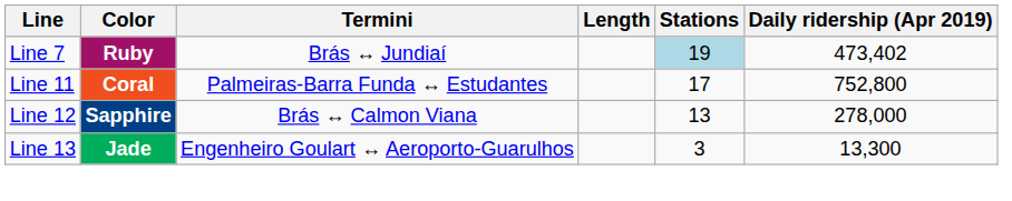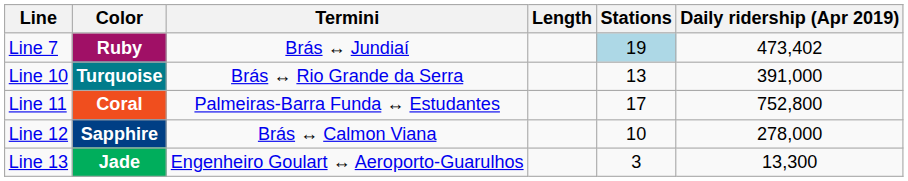 <table class="wikitable">
 <tr>
 <th align="center">Line</th>
 <th align="center">Color</th>
 <th align="center">Termini</th>
 <th align="center">Length</th>
 <th align="center">Stations</th>
 <th align="center">Daily ridership (Apr 2019)</th>
 </tr>
 <tr>
 <td><a href='#'>Line 7</a></td>
 <td align="center" style="color:white" bgcolor="#a01066"><strong>Ruby</strong></td>
 <td align="center"><a href='#'>Brás</a> ↔ <a href='#'>Jundiaí</a></td>
 <td align="center"></td>
 <td align="center" style="background: lightblue;">19</td>
 <td align="center">473,402</td>
 </tr>
 <tr>
+<td><a href='#'>Line 10</a></td>
+<td align="center" style="color:white" bgcolor="#017c8b"><strong>Turquoise</strong></td>
+<td align="center"><a href='#'>Brás</a> ↔ <a href='#'>Rio Grande da Serra</a></td>
+<td align="center"></td>
+<td align="center">13</td>
+<td align="center">391,000</td>
+</tr>
+<tr>
 <td><a href='#'>Line 11</a></td>
 <td align="center" style="color:white" bgcolor="#f04e1e"><strong>Coral</strong></td>
 <td align="center"><a href='#'>Palmeiras-Barra Funda</a> ↔ <a href='#'>Estudantes</a></td>
 <td align="center"></td>
 <td align="center">17</td>
 <td align="center">752,800</td>
 </tr>
 <tr>
 <td><a href='#'>Line 12</a></td>
 <td align="center" style="color:white" bgcolor="#003f85"><strong>Sapphire</strong></td>
 <td align="center"><a href='#'>Brás</a> ↔ <a href='#'>Calmon Viana</a></td>
 <td align="center"></td>
-<td align="center">13</td>
+<td align="center">10</td>
 <td align="center">278,000</td>
 </tr>
 <tr>
 <td><a href='#'>Line 13</a></td>
 <td align="center" style="color:white" bgcolor="#00ae5c"><strong>Jade</strong></td>
 <td align="center"><a href='#'>Engenheiro Goulart</a> ↔ <a href='#'>Aeroporto-Guarulhos</a></td>
 <td align="center"></td>
 <td align="center">3</td>
 <td align="center">13,300</td>
 </tr>
 </table>
